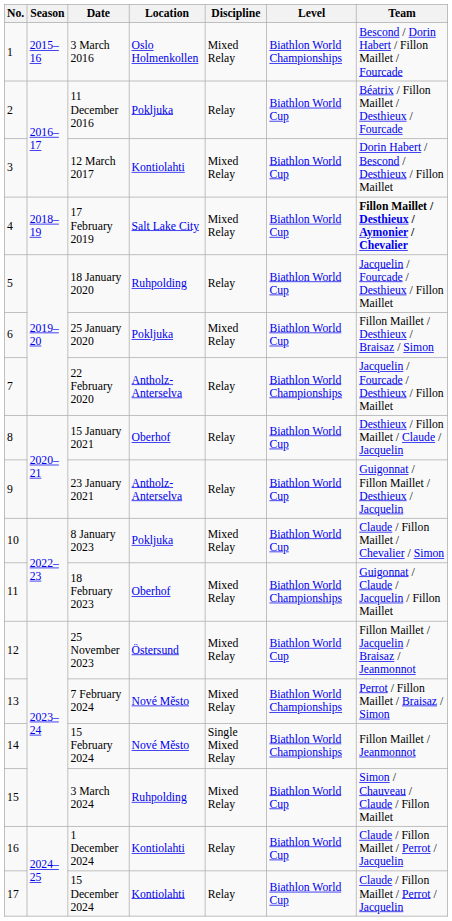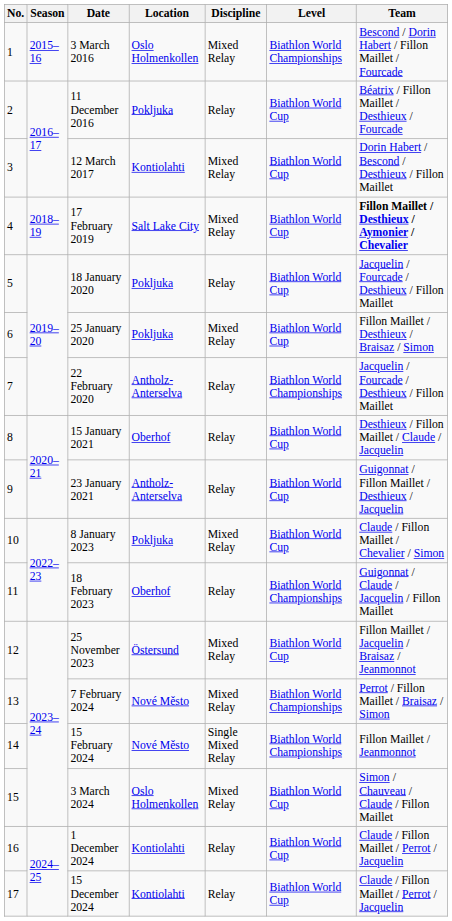 <table class="wikitable">
 <tr>
 <th>No.</th>
 <th>Season</th>
 <th>Date</th>
 <th>Location</th>
 <th>Discipline</th>
 <th>Level</th>
 <th>Team</th>
 </tr>
 <tr>
 <td>1</td>
 <td><a href='#'>2015–16</a></td>
 <td>3 March 2016</td>
 <td> <a href='#'>Oslo Holmenkollen</a></td>
 <td>Mixed Relay</td>
 <td><a href='#'>Biathlon World Championships</a></td>
 <td><a href='#'>Bescond</a> / <a href='#'>Dorin Habert</a> / Fillon Maillet / <a href='#'>Fourcade</a></td>
 </tr>
 <tr>
 <td>2</td>
 <td rowspan="2"><a href='#'>2016–17</a></td>
 <td>11 December 2016</td>
 <td> <a href='#'>Pokljuka</a></td>
 <td>Relay</td>
 <td><a href='#'>Biathlon World Cup</a></td>
 <td><a href='#'>Béatrix</a> / Fillon Maillet / <a href='#'>Desthieux</a> / <a href='#'>Fourcade</a></td>
 </tr>
 <tr>
 <td>3</td>
 <td>12 March 2017</td>
 <td> <a href='#'>Kontiolahti</a></td>
 <td>Mixed Relay</td>
 <td><a href='#'>Biathlon World Cup</a></td>
 <td><a href='#'>Dorin Habert</a> / <a href='#'>Bescond</a> / <a href='#'>Desthieux</a> / Fillon Maillet</td>
 </tr>
 <tr>
 <td>4</td>
 <td><a href='#'>2018–19</a></td>
 <td>17 February 2019</td>
 <td> <a href='#'>Salt Lake City</a></td>
 <td>Mixed Relay</td>
 <td><a href='#'>Biathlon World Cup</a></td>
 <td><strong>Fillon Maillet / <a href='#'>Desthieux</a> / <a href='#'>Aymonier</a> / <a href='#'>Chevalier</a></strong></td>
 </tr>
 <tr>
 <td>5</td>
 <td rowspan="3"><a href='#'>2019–20</a></td>
 <td>18 January 2020</td>
-<td> <a href='#'>Ruhpolding</a></td>
+<td> <a href='#'>Pokljuka</a></td>
 <td>Relay</td>
 <td><a href='#'>Biathlon World Cup</a></td>
 <td><a href='#'>Jacquelin</a> / <a href='#'>Fourcade</a> / <a href='#'>Desthieux</a> / Fillon Maillet</td>
 </tr>
 <tr>
 <td>6</td>
 <td>25 January 2020</td>
 <td> <a href='#'>Pokljuka</a></td>
 <td>Mixed Relay</td>
 <td><a href='#'>Biathlon World Cup</a></td>
 <td>Fillon Maillet / <a href='#'>Desthieux</a> / <a href='#'>Braisaz</a> / <a href='#'>Simon</a></td>
 </tr>
 <tr>
 <td>7</td>
 <td>22 February 2020</td>
 <td> <a href='#'>Antholz-Anterselva</a></td>
 <td>Relay</td>
 <td><a href='#'>Biathlon World Championships</a></td>
 <td><a href='#'>Jacquelin</a> / <a href='#'>Fourcade</a> / <a href='#'>Desthieux</a> / Fillon Maillet</td>
 </tr>
 <tr>
 <td>8</td>
 <td rowspan="2"><a href='#'>2020–21</a></td>
 <td>15 January 2021</td>
 <td> <a href='#'>Oberhof</a></td>
 <td>Relay</td>
 <td><a href='#'>Biathlon World Cup</a></td>
 <td><a href='#'>Desthieux</a> / Fillon Maillet / <a href='#'>Claude</a> / <a href='#'>Jacquelin</a></td>
 </tr>
 <tr>
 <td>9</td>
 <td>23 January 2021</td>
 <td> <a href='#'>Antholz-Anterselva</a></td>
 <td>Relay</td>
 <td><a href='#'>Biathlon World Cup</a></td>
 <td><a href='#'>Guigonnat</a> / Fillon Maillet / <a href='#'>Desthieux</a> / <a href='#'>Jacquelin</a></td>
 </tr>
 <tr>
 <td>10</td>
 <td rowspan="2"><a href='#'>2022–23</a></td>
 <td>8 January 2023</td>
 <td> <a href='#'>Pokljuka</a></td>
 <td>Mixed Relay</td>
 <td><a href='#'>Biathlon World Cup</a></td>
 <td><a href='#'>Claude</a> / Fillon Maillet / <a href='#'>Chevalier</a> / <a href='#'>Simon</a></td>
 </tr>
 <tr>
 <td>11</td>
 <td>18 February 2023</td>
 <td> <a href='#'>Oberhof</a></td>
-<td>Mixed Relay</td>
+<td>Relay</td>
 <td><a href='#'>Biathlon World Championships</a></td>
 <td><a href='#'>Guigonnat</a> / <a href='#'>Claude</a> / <a href='#'>Jacquelin</a> / Fillon Maillet</td>
 </tr>
 <tr>
 <td>12</td>
 <td rowspan="4"><a href='#'>2023–24</a></td>
 <td>25 November 2023</td>
 <td> <a href='#'>Östersund</a></td>
 <td>Mixed Relay</td>
 <td><a href='#'>Biathlon World Cup</a></td>
 <td>Fillon Maillet / <a href='#'>Jacquelin</a> / <a href='#'>Braisaz</a> / <a href='#'>Jeanmonnot</a></td>
 </tr>
 <tr>
 <td>13</td>
 <td>7 February 2024</td>
 <td> <a href='#'>Nové Město</a></td>
 <td>Mixed Relay</td>
 <td><a href='#'>Biathlon World Championships</a></td>
 <td><a href='#'>Perrot</a> / Fillon Maillet / <a href='#'>Braisaz</a> / <a href='#'>Simon</a></td>
 </tr>
 <tr>
 <td>14</td>
 <td>15 February 2024</td>
 <td> <a href='#'>Nové Město</a></td>
 <td>Single Mixed Relay</td>
 <td><a href='#'>Biathlon World Championships</a></td>
 <td>Fillon Maillet / <a href='#'>Jeanmonnot</a></td>
 </tr>
 <tr>
 <td>15</td>
 <td>3 March 2024</td>
-<td> <a href='#'>Ruhpolding</a></td>
+<td> <a href='#'>Oslo Holmenkollen</a></td>
 <td>Mixed Relay</td>
 <td><a href='#'>Biathlon World Cup</a></td>
 <td><a href='#'>Simon</a> / <a href='#'>Chauveau</a> / <a href='#'>Claude</a> / Fillon Maillet</td>
 </tr>
 <tr>
 <td>16</td>
 <td rowspan="2"><a href='#'>2024–25</a></td>
 <td>1 December 2024</td>
 <td> <a href='#'>Kontiolahti</a></td>
 <td>Relay</td>
 <td><a href='#'>Biathlon World Cup</a></td>
 <td><a href='#'>Claude</a> / Fillon Maillet / <a href='#'>Perrot</a> / <a href='#'>Jacquelin</a></td>
 </tr>
 <tr>
 <td>17</td>
 <td>15 December 2024</td>
 <td> <a href='#'>Kontiolahti</a></td>
 <td>Relay</td>
 <td><a href='#'>Biathlon World Cup</a></td>
 <td><a href='#'>Claude</a> / Fillon Maillet / <a href='#'>Perrot</a> / <a href='#'>Jacquelin</a></td>
 </tr>
 </table>
